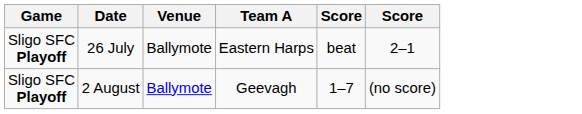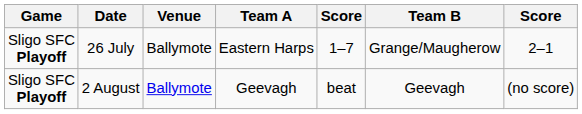 <table class="wikitable">
 <tr>
 <th>Game</th>
 <th>Date</th>
 <th>Venue</th>
 <th>Team A</th>
 <th>Score</th>
+<th>Team B</th>
 <th>Score</th>
 </tr>
 <tr align="center">
 <td>Sligo SFC<br><strong>Playoff</strong></td>
 <td>26 July</td>
 <td>Ballymote</td>
 <td>Eastern Harps</td>
-<td>beat</td>
+<td>1–7</td>
+<td>Grange/Maugherow</td>
 <td>2–1</td>
 </tr>
 <tr align="center">
 <td>Sligo SFC<br><strong>Playoff</strong></td>
 <td>2 August</td>
 <td><a href='#'>Ballymote</a></td>
 <td>Geevagh</td>
-<td>1–7</td>
+<td>beat</td>
+<td>Geevagh</td>
 <td>(no score)</td>
 </tr>
 </table>
